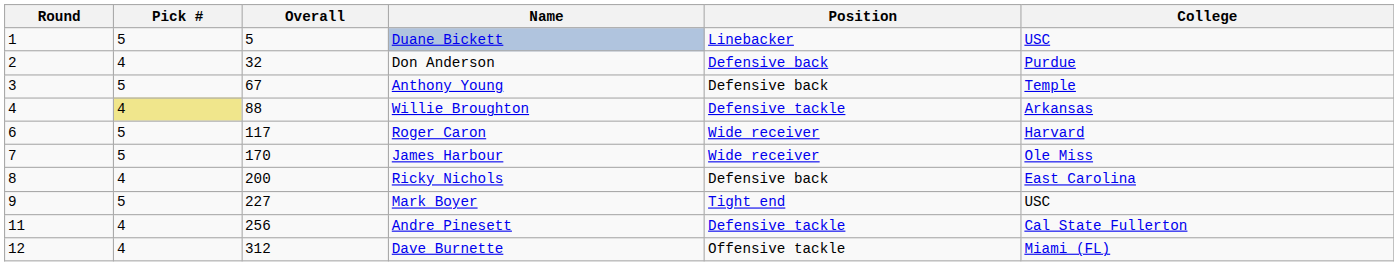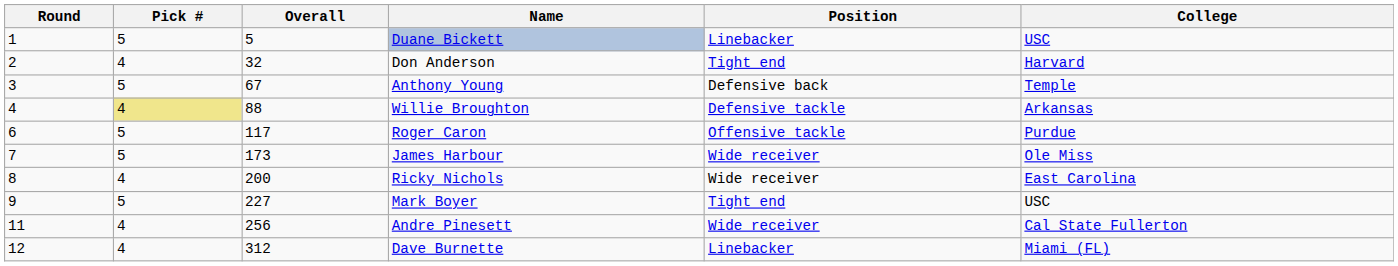 <table class="wikitable sortable sortable" style="width: 100%">
 <tr>
 <th>Round</th>
 <th>Pick #</th>
 <th>Overall</th>
 <th>Name</th>
 <th>Position</th>
 <th>College</th>
 </tr>
 <tr>
 <td>1</td>
 <td>5</td>
 <td>5</td>
 <td bgcolor=lightsteelblue><a href='#'>Duane Bickett</a></td>
 <td><a href='#'>Linebacker</a></td>
 <td><a href='#'>USC</a></td>
 </tr>
 <tr>
 <td>2</td>
 <td>4</td>
 <td>32</td>
 <td>Don Anderson</td>
-<td><a href='#'>Defensive back</a></td>
-<td><a href='#'>Purdue</a></td>
+<td><a href='#'>Tight end</a></td>
+<td><a href='#'>Harvard</a></td>
 </tr>
 <tr>
 <td>3</td>
 <td>5</td>
 <td>67</td>
 <td><a href='#'>Anthony Young</a></td>
 <td>Defensive back</td>
 <td><a href='#'>Temple</a></td>
 </tr>
 <tr>
 <td>4</td>
 <td style="background: khaki;">4</td>
 <td>88</td>
 <td><a href='#'>Willie Broughton</a></td>
 <td><a href='#'>Defensive tackle</a></td>
 <td><a href='#'>Arkansas</a></td>
 </tr>
 <tr>
 <td>6</td>
 <td>5</td>
 <td>117</td>
 <td><a href='#'>Roger Caron</a></td>
-<td><a href='#'>Wide receiver</a></td>
-<td><a href='#'>Harvard</a></td>
+<td><a href='#'>Offensive tackle</a></td>
+<td><a href='#'>Purdue</a></td>
 </tr>
 <tr>
 <td>7</td>
 <td>5</td>
-<td>170</td>
+<td>173</td>
 <td><a href='#'>James Harbour</a></td>
 <td><a href='#'>Wide receiver</a></td>
 <td><a href='#'>Ole Miss</a></td>
 </tr>
 <tr>
 <td>8</td>
 <td>4</td>
 <td>200</td>
 <td><a href='#'>Ricky Nichols</a></td>
-<td>Defensive back</td>
+<td>Wide receiver</td>
 <td><a href='#'>East Carolina</a></td>
 </tr>
 <tr>
 <td>9</td>
 <td>5</td>
 <td>227</td>
 <td><a href='#'>Mark Boyer</a></td>
 <td><a href='#'>Tight end</a></td>
 <td>USC</td>
 </tr>
 <tr>
 <td>11</td>
 <td>4</td>
 <td>256</td>
 <td><a href='#'>Andre Pinesett</a></td>
-<td><a href='#'>Defensive tackle</a></td>
+<td><a href='#'>Wide receiver</a></td>
 <td><a href='#'>Cal State Fullerton</a></td>
 </tr>
 <tr>
 <td>12</td>
 <td>4</td>
 <td>312</td>
 <td><a href='#'>Dave Burnette</a></td>
-<td>Offensive tackle</td>
+<td><a href='#'>Linebacker</a></td>
 <td><a href='#'>Miami (FL)</a></td>
 </tr>
 </table>
